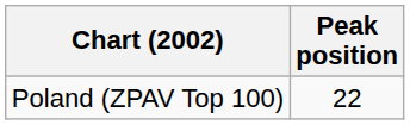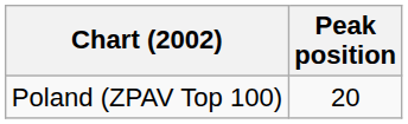 <table class="wikitable sortable">
 <tr>
 <th>Chart (2002)</th>
 <th>Peak<br>position</th>
 </tr>
 <tr>
 <td>Poland (ZPAV Top 100)</td>
-<td style="text-align:center;">22</td>
+<td style="text-align:center;">20</td>
 </tr>
 </table>
